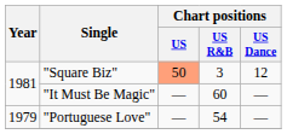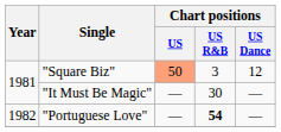 <table class="wikitable" style="text-align:center;">
 <tr>
 <th rowspan="2">Year</th>
 <th rowspan="2">Single</th>
 <th colspan="3">Chart positions</th>
 </tr>
 <tr style="font-size:smaller;">
 <th width="40"><a href='#'>US</a></th>
 <th width="40"><a href='#'>US<br>R&B</a></th>
 <th width="40"><a href='#'>US<br>Dance</a></th>
 </tr>
 <tr>
 <td rowspan="2">1981</td>
 <td align="left">"Square Biz"</td>
 <td style="background: lightsalmon;">50</td>
 <td>3</td>
 <td>12</td>
 </tr>
 <tr>
 <td align="left">"It Must Be Magic"</td>
 <td>—</td>
-<td>60</td>
+<td>30</td>
 <td>—</td>
 </tr>
 <tr>
-<td rowspan="1">1979</td>
+<td rowspan="1">1982</td>
 <td align="left">"Portuguese Love"</td>
 <td>—</td>
-<td>54</td>
+<td><strong>54</strong></td>
 <td>—</td>
 </tr>
 <tr>
 </tr>
 </table>
